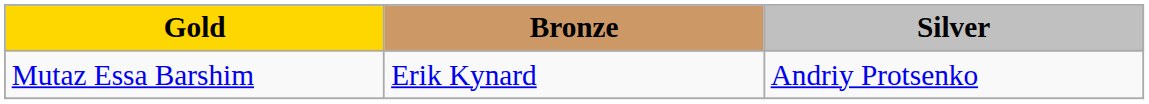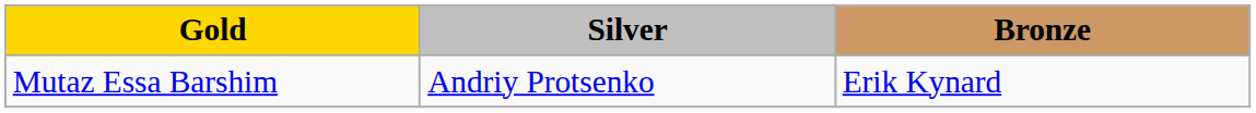 <table class="wikitable" style="text-align:left">
 <tr align="center">
 <td width=200 bgcolor=gold><strong>Gold</strong></td>
+<td width=200 bgcolor=silver><strong>Silver</strong></td>
 <td width=200 bgcolor=CC9966><strong>Bronze</strong></td>
-<td width=200 bgcolor=silver><strong>Silver</strong></td>
 </tr>
 <tr>
 <td><a href='#'>Mutaz Essa Barshim</a><br><em></em></td>
+<td><a href='#'>Andriy Protsenko</a><br><em></em></td>
 <td><a href='#'>Erik Kynard</a><br><em></em></td>
-<td><a href='#'>Andriy Protsenko</a><br><em></em></td>
 </tr>
 </table>
